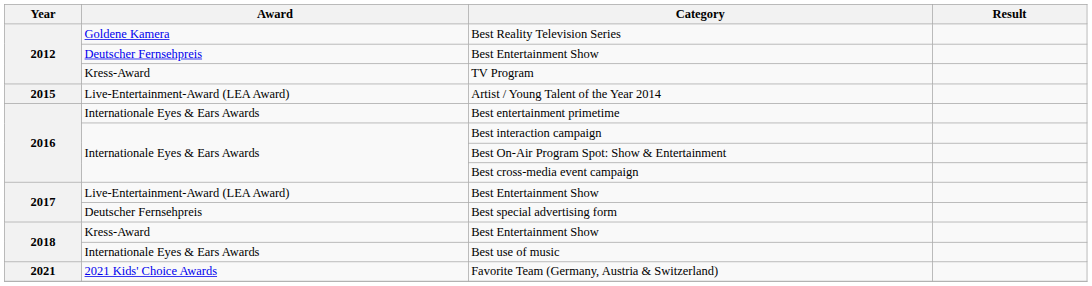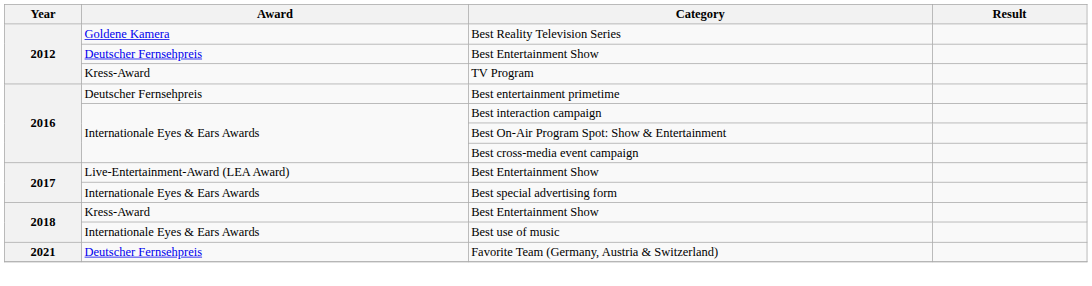 <table class="wikitable" style="width:70%">
 <tr>
 <th style="width:05%">Year</th>
 <th style="width:25%">Award</th>
 <th style="width:30%">Category</th>
 <th style="width:10%">Result</th>
 </tr>
 <tr>
 <th rowspan="3">2012</th>
 <td><a href='#'>Goldene Kamera</a></td>
 <td>Best Reality Television Series</td>
 <td></td>
 </tr>
 <tr>
 <td><a href='#'>Deutscher Fernsehpreis</a></td>
 <td>Best Entertainment Show</td>
 <td></td>
 </tr>
 <tr>
 <td>Kress-Award</td>
 <td>TV Program</td>
 <td></td>
 </tr>
 <tr>
-<th>2015</th>
-<td>Live-Entertainment-Award (LEA Award)</td>
-<td>Artist / Young Talent of the Year 2014</td>
-<td></td>
-</tr>
-<tr>
 <th rowspan="4">2016</th>
-<td>Internationale Eyes & Ears Awards</td>
+<td>Deutscher Fernsehpreis</td>
 <td>Best entertainment primetime</td>
 <td></td>
 </tr>
 <tr>
 <td rowspan="3">Internationale Eyes & Ears Awards</td>
 <td>Best interaction campaign</td>
 <td></td>
 </tr>
 <tr>
 <td>Best On-Air Program Spot: Show & Entertainment</td>
 <td></td>
 </tr>
 <tr>
 <td>Best cross-media event campaign</td>
 <td></td>
 </tr>
 <tr>
 <th rowspan="2">2017</th>
 <td>Live-Entertainment-Award (LEA Award)</td>
 <td>Best Entertainment Show</td>
 <td></td>
 </tr>
 <tr>
-<td>Deutscher Fernsehpreis</td>
+<td>Internationale Eyes & Ears Awards</td>
 <td>Best special advertising form</td>
 <td></td>
 </tr>
 <tr>
 <th rowspan="2">2018</th>
 <td>Kress-Award</td>
 <td>Best Entertainment Show</td>
 <td></td>
 </tr>
 <tr>
 <td>Internationale Eyes & Ears Awards</td>
 <td>Best use of music</td>
 <td></td>
 </tr>
 <tr>
 <th>2021</th>
-<td><a href='#'>2021 Kids' Choice Awards</a></td>
+<td><a href='#'>Deutscher Fernsehpreis</a></td>
 <td>Favorite Team (Germany, Austria & Switzerland)</td>
 <td></td>
 </tr>
 <tr>
 </tr>
 </table>
